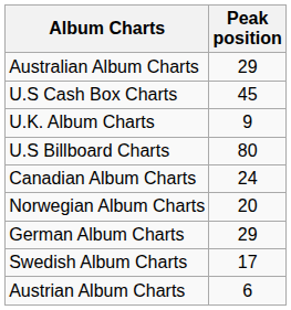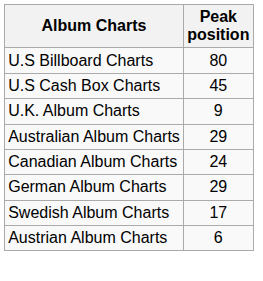 <table class="wikitable sortable">
 <tr>
 <th align="left">Album Charts</th>
 <th align="left">Peak<br>position</th>
 </tr>
 <tr>
-<td align="left">Australian Album Charts</td>
-<td align="center">29</td>
+<td align="left">U.S Billboard Charts </td>
+<td align="center">80</td>
 </tr>
 <tr>
 <td align="left">U.S Cash Box Charts </td>
 <td align="center">45</td>
 </tr>
 <tr>
 <td align="left">U.K. Album Charts</td>
 <td align="center">9</td>
 </tr>
 <tr>
-<td align="left">U.S Billboard Charts </td>
-<td align="center">80</td>
+<td align="left">Australian Album Charts</td>
+<td align="center">29</td>
 </tr>
 <tr>
 <td align="left">Canadian Album Charts</td>
 <td align="center">24</td>
-</tr>
-<tr>
-<td align="left">Norwegian Album Charts</td>
-<td align="center">20</td>
 </tr>
 <tr>
 <td align="left">German Album Charts</td>
 <td align="center">29</td>
 </tr>
 <tr>
 <td align="left">Swedish Album Charts</td>
 <td align="center">17</td>
 </tr>
 <tr>
 <td align="left">Austrian Album Charts </td>
 <td align="center">6</td>
 </tr>
 <tr>
 </tr>
 </table>
